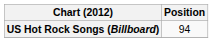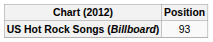 <table class="wikitable plainrowheaders sortable">
 <tr>
 <th>Chart (2012)</th>
 <th>Position</th>
 </tr>
 <tr>
 <th scope="row">US Hot Rock Songs (<em>Billboard</em>)</th>
-<td style="text-align:center;">94</td>
+<td style="text-align:center;">93</td>
 </tr>
 <tr>
 </tr>
 </table>
